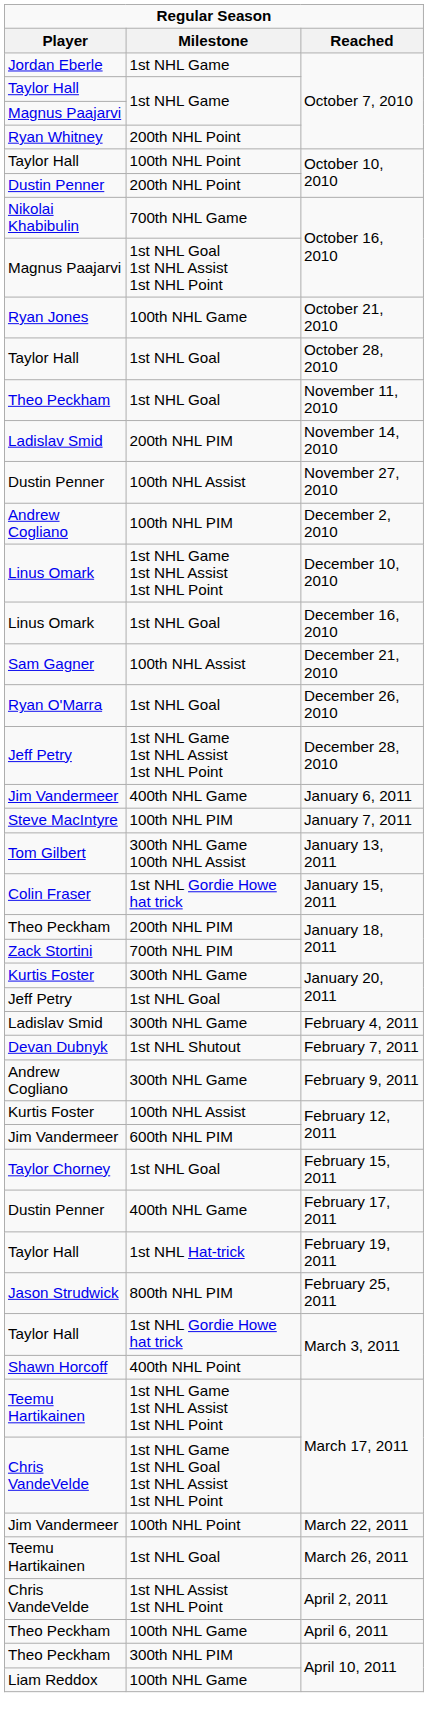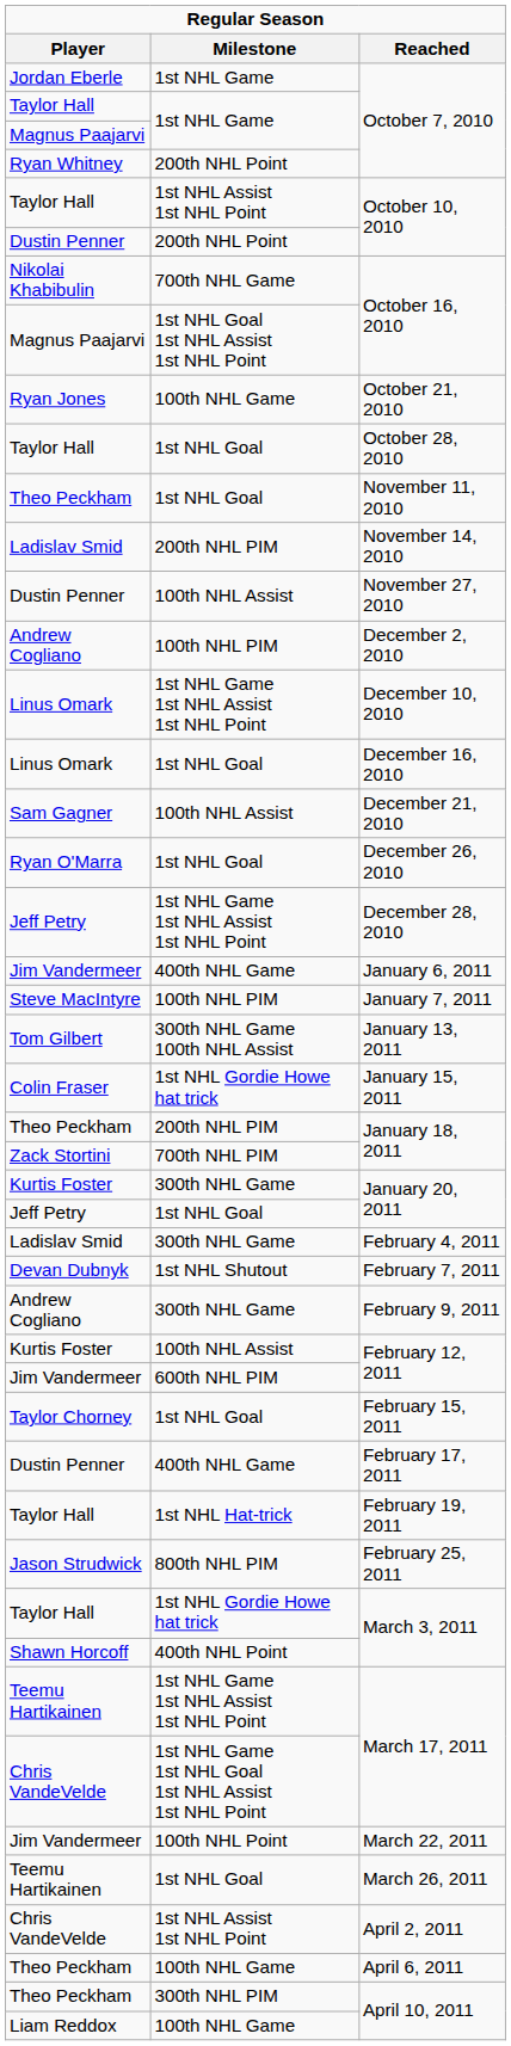 <table class="wikitable" width="50%">
 <tr>
 <td colspan="10" align="center"><strong>Regular Season</strong></td>
 </tr>
 <tr>
 <th>Player</th>
 <th>Milestone</th>
 <th>Reached</th>
 </tr>
 <tr>
 <td><a href='#'>Jordan Eberle</a></td>
 <td>1st NHL Game</td>
 <td rowspan="4">October 7, 2010</td>
 </tr>
 <tr>
 <td><a href='#'>Taylor Hall</a></td>
 <td rowspan="2">1st NHL Game</td>
 </tr>
 <tr>
 <td><a href='#'>Magnus Paajarvi</a></td>
 </tr>
 <tr>
 <td><a href='#'>Ryan Whitney</a></td>
 <td>200th NHL Point</td>
 </tr>
 <tr>
 <td>Taylor Hall</td>
-<td>100th NHL Point</td>
+<td>1st NHL Assist<br>1st NHL Point</td>
 <td rowspan="2">October 10, 2010</td>
 </tr>
 <tr>
 <td><a href='#'>Dustin Penner</a></td>
 <td>200th NHL Point</td>
 </tr>
 <tr>
 <td><a href='#'>Nikolai Khabibulin</a></td>
 <td>700th NHL Game</td>
 <td rowspan="2">October 16, 2010</td>
 </tr>
 <tr>
 <td>Magnus Paajarvi</td>
 <td>1st NHL Goal<br>1st NHL Assist<br>1st NHL Point</td>
 </tr>
 <tr>
 <td><a href='#'>Ryan Jones</a></td>
 <td>100th NHL Game</td>
 <td>October 21, 2010</td>
 </tr>
 <tr>
 <td>Taylor Hall</td>
 <td>1st NHL Goal</td>
 <td>October 28, 2010</td>
 </tr>
 <tr>
 <td><a href='#'>Theo Peckham</a></td>
 <td>1st NHL Goal</td>
 <td>November 11, 2010</td>
 </tr>
 <tr>
 <td><a href='#'>Ladislav Smid</a></td>
 <td>200th NHL PIM</td>
 <td>November 14, 2010</td>
 </tr>
 <tr>
 <td>Dustin Penner</td>
 <td>100th NHL Assist</td>
 <td>November 27, 2010</td>
 </tr>
 <tr>
 <td><a href='#'>Andrew Cogliano</a></td>
 <td>100th NHL PIM</td>
 <td>December 2, 2010</td>
 </tr>
 <tr>
 <td><a href='#'>Linus Omark</a></td>
 <td>1st NHL Game<br>1st NHL Assist<br>1st NHL Point</td>
 <td>December 10, 2010</td>
 </tr>
 <tr>
 <td>Linus Omark</td>
 <td>1st NHL Goal</td>
 <td>December 16, 2010</td>
 </tr>
 <tr>
 <td><a href='#'>Sam Gagner</a></td>
 <td>100th NHL Assist</td>
 <td>December 21, 2010</td>
 </tr>
 <tr>
 <td><a href='#'>Ryan O'Marra</a></td>
 <td>1st NHL Goal</td>
 <td>December 26, 2010</td>
 </tr>
 <tr>
 <td><a href='#'>Jeff Petry</a></td>
 <td>1st NHL Game<br>1st NHL Assist<br>1st NHL Point</td>
 <td>December 28, 2010</td>
 </tr>
 <tr>
 <td><a href='#'>Jim Vandermeer</a></td>
 <td>400th NHL Game</td>
 <td>January 6, 2011</td>
 </tr>
 <tr>
 <td><a href='#'>Steve MacIntyre</a></td>
 <td>100th NHL PIM</td>
 <td>January 7, 2011</td>
 </tr>
 <tr>
 <td><a href='#'>Tom Gilbert</a></td>
 <td>300th NHL Game<br>100th NHL Assist</td>
 <td>January 13, 2011</td>
 </tr>
 <tr>
 <td><a href='#'>Colin Fraser</a></td>
 <td>1st NHL <a href='#'>Gordie Howe hat trick</a></td>
 <td>January 15, 2011</td>
 </tr>
 <tr>
 <td>Theo Peckham</td>
 <td>200th NHL PIM</td>
 <td rowspan="2">January 18, 2011</td>
 </tr>
 <tr>
 <td><a href='#'>Zack Stortini</a></td>
 <td>700th NHL PIM</td>
 </tr>
 <tr>
 <td><a href='#'>Kurtis Foster</a></td>
 <td>300th NHL Game</td>
 <td rowspan="2">January 20, 2011</td>
 </tr>
 <tr>
 <td>Jeff Petry</td>
 <td>1st NHL Goal</td>
 </tr>
 <tr>
 <td>Ladislav Smid</td>
 <td>300th NHL Game</td>
 <td>February 4, 2011</td>
 </tr>
 <tr>
 <td><a href='#'>Devan Dubnyk</a></td>
 <td>1st NHL Shutout</td>
 <td>February 7, 2011</td>
 </tr>
 <tr>
 <td>Andrew Cogliano</td>
 <td>300th NHL Game</td>
 <td>February 9, 2011</td>
 </tr>
 <tr>
 <td>Kurtis Foster</td>
 <td>100th NHL Assist</td>
 <td rowspan="2">February 12, 2011</td>
 </tr>
 <tr>
 <td>Jim Vandermeer</td>
 <td>600th NHL PIM</td>
 </tr>
 <tr>
 <td><a href='#'>Taylor Chorney</a></td>
 <td>1st NHL Goal</td>
 <td>February 15, 2011</td>
 </tr>
 <tr>
 <td>Dustin Penner</td>
 <td>400th NHL Game</td>
 <td>February 17, 2011</td>
 </tr>
 <tr>
 <td>Taylor Hall</td>
 <td>1st NHL <a href='#'>Hat-trick</a></td>
 <td>February 19, 2011</td>
 </tr>
 <tr>
 <td><a href='#'>Jason Strudwick</a></td>
 <td>800th NHL PIM</td>
 <td>February 25, 2011</td>
 </tr>
 <tr>
 <td>Taylor Hall</td>
 <td>1st NHL <a href='#'>Gordie Howe hat trick</a></td>
 <td rowspan="2">March 3, 2011</td>
 </tr>
 <tr>
 <td><a href='#'>Shawn Horcoff</a></td>
 <td>400th NHL Point</td>
 </tr>
 <tr>
 <td><a href='#'>Teemu Hartikainen</a></td>
 <td>1st NHL Game<br>1st NHL Assist<br>1st NHL Point</td>
 <td rowspan="2">March 17, 2011</td>
 </tr>
 <tr>
 <td><a href='#'>Chris VandeVelde</a></td>
 <td>1st NHL Game<br>1st NHL Goal<br>1st NHL Assist<br>1st NHL Point</td>
 </tr>
 <tr>
 <td>Jim Vandermeer</td>
 <td>100th NHL Point</td>
 <td>March 22, 2011</td>
 </tr>
 <tr>
 <td>Teemu Hartikainen</td>
 <td>1st NHL Goal</td>
 <td>March 26, 2011</td>
 </tr>
 <tr>
 <td>Chris VandeVelde</td>
 <td>1st NHL Assist<br>1st NHL Point</td>
 <td>April 2, 2011</td>
 </tr>
 <tr>
 <td>Theo Peckham</td>
 <td>100th NHL Game</td>
 <td>April 6, 2011</td>
 </tr>
 <tr>
 <td>Theo Peckham</td>
 <td>300th NHL PIM</td>
 <td rowspan="2">April 10, 2011</td>
 </tr>
 <tr>
 <td>Liam Reddox</td>
 <td>100th NHL Game</td>
 </tr>
 </table>
